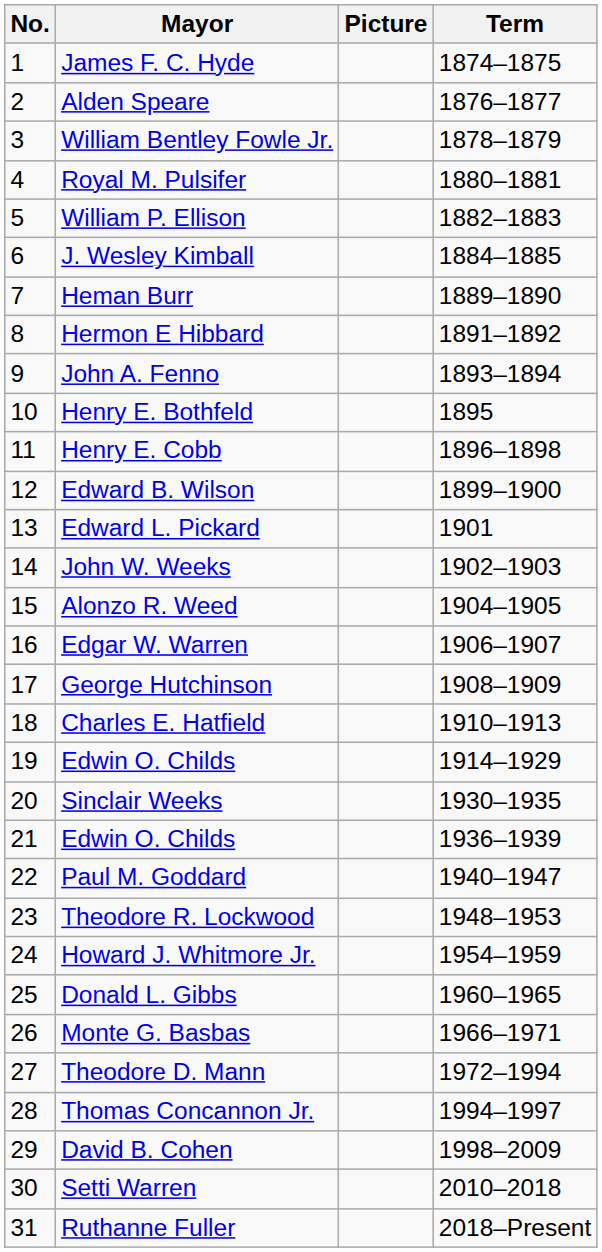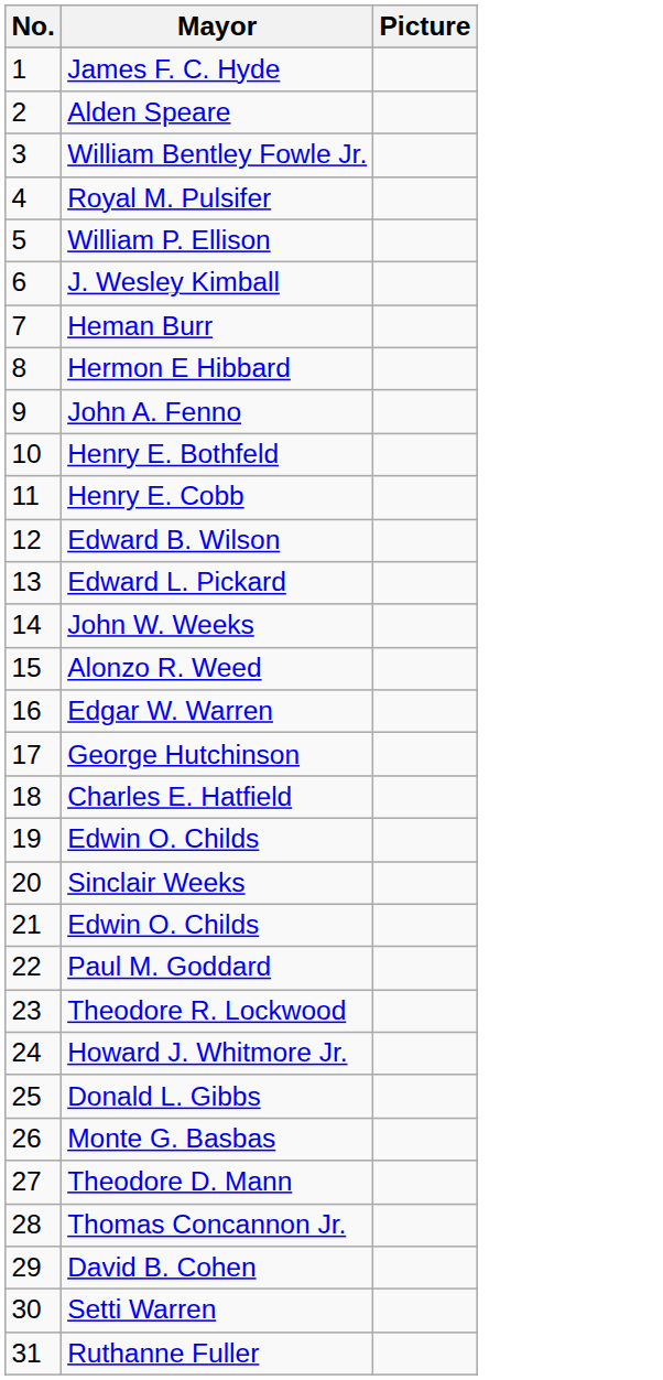 <table class="wikitable">
 <tr>
 <th>No.</th>
 <th>Mayor</th>
 <th>Picture</th>
-<th>Term</th>
 </tr>
 <tr>
 <td>1</td>
 <td><a href='#'>James F. C. Hyde</a></td>
 <td></td>
-<td>1874–1875</td>
 </tr>
 <tr>
 <td>2</td>
 <td><a href='#'>Alden Speare</a></td>
 <td></td>
-<td>1876–1877</td>
 </tr>
 <tr>
 <td>3</td>
 <td><a href='#'>William Bentley Fowle Jr.</a></td>
 <td></td>
-<td>1878–1879</td>
 </tr>
 <tr>
 <td>4</td>
 <td><a href='#'>Royal M. Pulsifer</a></td>
 <td></td>
-<td>1880–1881</td>
 </tr>
 <tr>
 <td>5</td>
 <td><a href='#'>William P. Ellison</a></td>
 <td></td>
-<td>1882–1883</td>
 </tr>
 <tr>
 <td>6</td>
 <td><a href='#'>J. Wesley Kimball</a></td>
 <td></td>
-<td>1884–1885</td>
 </tr>
 <tr>
 <td>7</td>
 <td><a href='#'>Heman Burr</a></td>
 <td></td>
-<td>1889–1890</td>
 </tr>
 <tr>
 <td>8</td>
 <td><a href='#'>Hermon E Hibbard</a></td>
 <td></td>
-<td>1891–1892</td>
 </tr>
 <tr>
 <td>9</td>
 <td><a href='#'>John A. Fenno</a></td>
 <td></td>
-<td>1893–1894</td>
 </tr>
 <tr>
 <td>10</td>
 <td><a href='#'>Henry E. Bothfeld</a></td>
 <td></td>
-<td>1895</td>
 </tr>
 <tr>
 <td>11</td>
 <td><a href='#'>Henry E. Cobb</a></td>
 <td></td>
-<td>1896–1898</td>
 </tr>
 <tr>
 <td>12</td>
 <td><a href='#'>Edward B. Wilson</a></td>
 <td></td>
-<td>1899–1900</td>
 </tr>
 <tr>
 <td>13</td>
 <td><a href='#'>Edward L. Pickard</a></td>
 <td></td>
-<td>1901</td>
 </tr>
 <tr>
 <td>14</td>
 <td><a href='#'>John W. Weeks</a></td>
 <td></td>
-<td>1902–1903</td>
 </tr>
 <tr>
 <td>15</td>
 <td><a href='#'>Alonzo R. Weed</a></td>
 <td></td>
-<td>1904–1905</td>
 </tr>
 <tr>
 <td>16</td>
 <td><a href='#'>Edgar W. Warren</a></td>
 <td></td>
-<td>1906–1907</td>
 </tr>
 <tr>
 <td>17</td>
 <td><a href='#'>George Hutchinson</a></td>
 <td></td>
-<td>1908–1909</td>
 </tr>
 <tr>
 <td>18</td>
 <td><a href='#'>Charles E. Hatfield</a></td>
 <td></td>
-<td>1910–1913</td>
 </tr>
 <tr>
 <td>19</td>
 <td><a href='#'>Edwin O. Childs</a></td>
 <td></td>
-<td>1914–1929</td>
 </tr>
 <tr>
 <td>20</td>
 <td><a href='#'>Sinclair Weeks</a></td>
 <td></td>
-<td>1930–1935</td>
 </tr>
 <tr>
 <td>21</td>
 <td><a href='#'>Edwin O. Childs</a></td>
 <td></td>
-<td>1936–1939</td>
 </tr>
 <tr>
 <td>22</td>
 <td><a href='#'>Paul M. Goddard</a></td>
 <td></td>
-<td>1940–1947</td>
 </tr>
 <tr>
 <td>23</td>
 <td><a href='#'>Theodore R. Lockwood</a></td>
 <td></td>
-<td>1948–1953</td>
 </tr>
 <tr>
 <td>24</td>
 <td><a href='#'>Howard J. Whitmore Jr.</a></td>
 <td></td>
-<td>1954–1959</td>
 </tr>
 <tr>
 <td>25</td>
 <td><a href='#'>Donald L. Gibbs</a></td>
 <td></td>
-<td>1960–1965</td>
 </tr>
 <tr>
 <td>26</td>
 <td><a href='#'>Monte G. Basbas</a></td>
 <td></td>
-<td>1966–1971</td>
 </tr>
 <tr>
 <td>27</td>
 <td><a href='#'>Theodore D. Mann</a></td>
 <td></td>
-<td>1972–1994</td>
 </tr>
 <tr>
 <td>28</td>
 <td><a href='#'>Thomas Concannon Jr.</a></td>
 <td></td>
-<td>1994–1997</td>
 </tr>
 <tr>
 <td>29</td>
 <td><a href='#'>David B. Cohen</a></td>
 <td></td>
-<td>1998–2009</td>
 </tr>
 <tr>
 <td>30</td>
 <td><a href='#'>Setti Warren</a></td>
 <td></td>
-<td>2010–2018</td>
 </tr>
 <tr>
 <td>31</td>
 <td><a href='#'>Ruthanne Fuller</a></td>
 <td></td>
-<td>2018–Present</td>
 </tr>
 </table>
